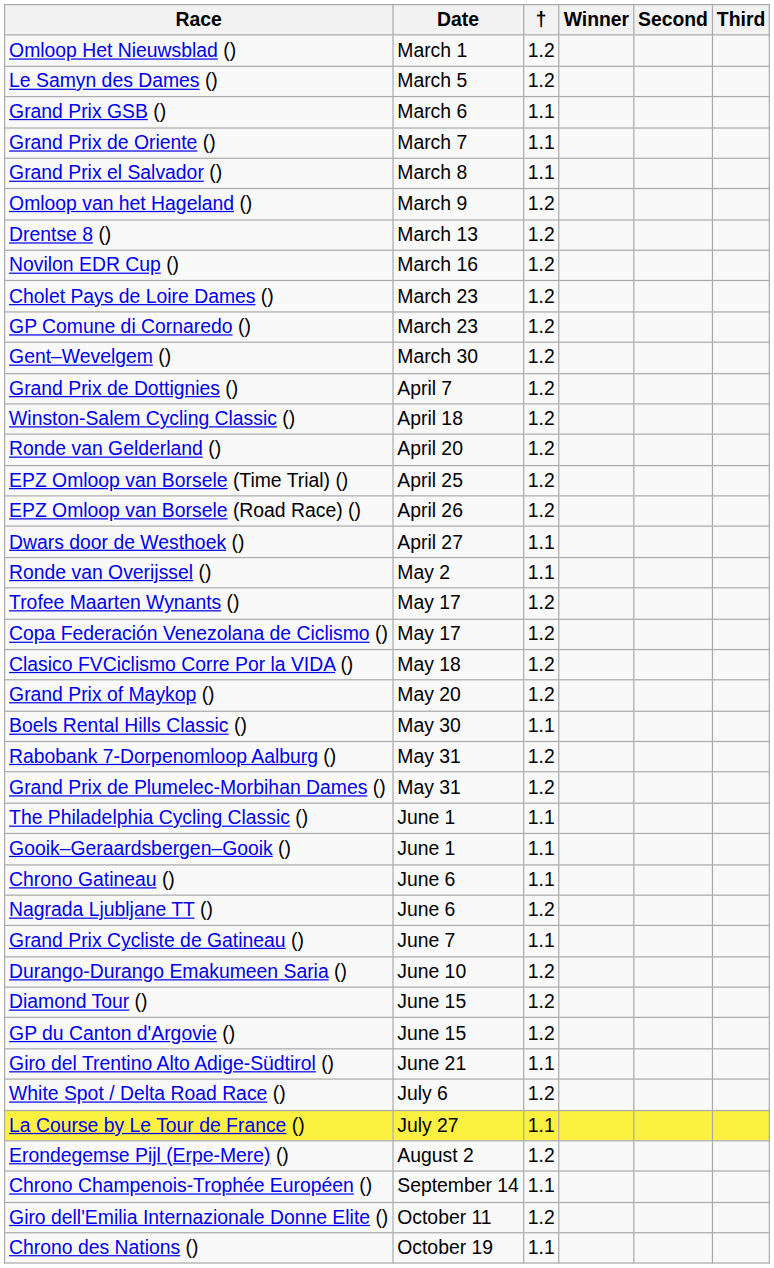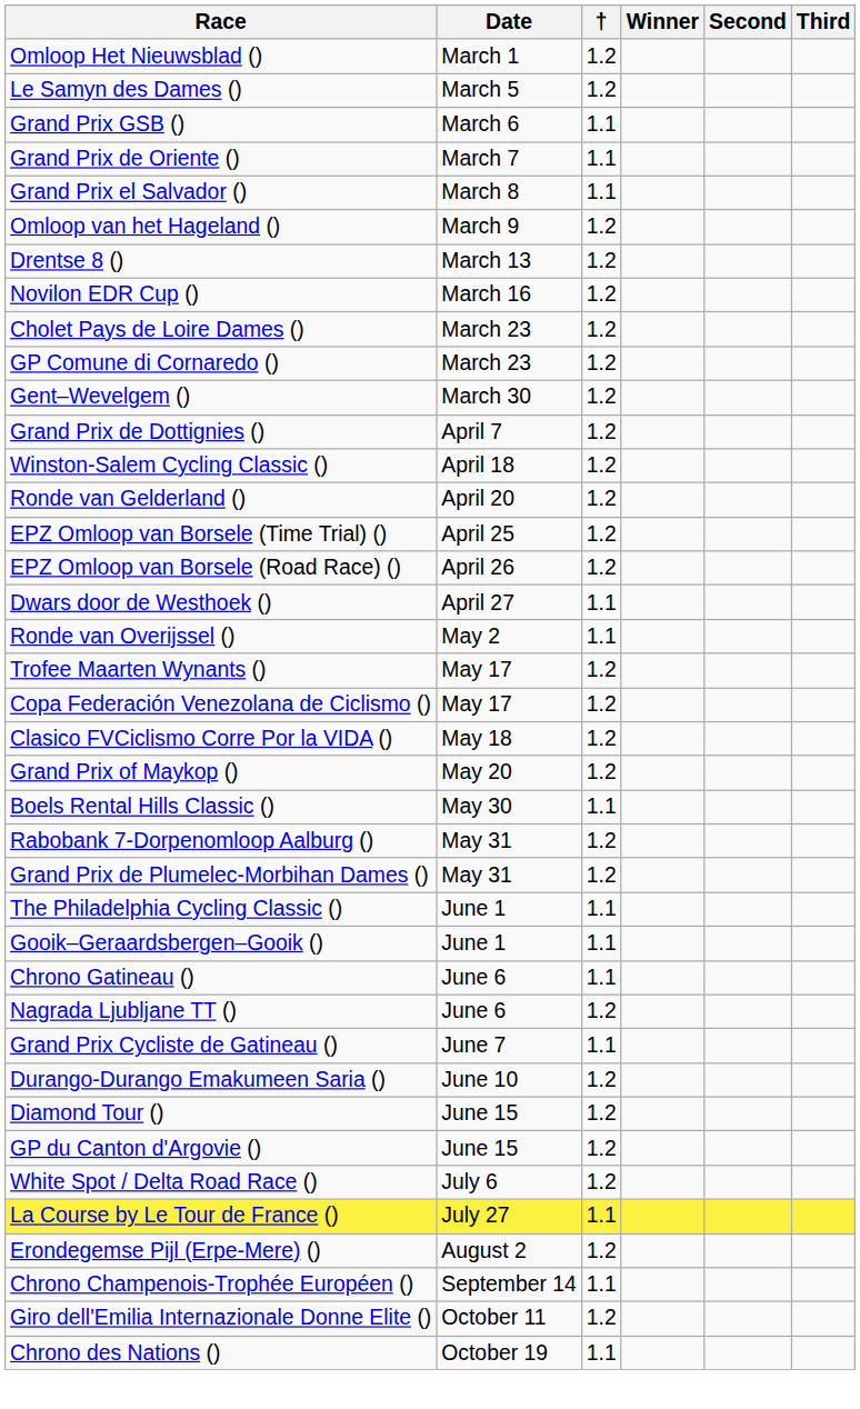 <table class="wikitable sortable">
 <tr>
 <th>Race</th>
 <th>Date</th>
 <th> †</th>
 <th>Winner</th>
 <th>Second</th>
 <th>Third</th>
 </tr>
 <tr>
 <td>  <a href='#'>Omloop Het Nieuwsblad</a> ()</td>
 <td>March 1</td>
 <td>1.2</td>
 <td></td>
 <td></td>
 <td></td>
 </tr>
 <tr>
 <td>  <a href='#'>Le Samyn des Dames</a> ()</td>
 <td>March 5</td>
 <td>1.2</td>
 <td></td>
 <td></td>
 <td></td>
 </tr>
 <tr>
 <td>  <a href='#'>Grand Prix GSB</a> ()</td>
 <td>March 6</td>
 <td>1.1</td>
 <td></td>
 <td></td>
 <td></td>
 </tr>
 <tr>
 <td>  <a href='#'>Grand Prix de Oriente</a> ()</td>
 <td>March 7</td>
 <td>1.1</td>
 <td></td>
 <td></td>
 <td></td>
 </tr>
 <tr>
 <td>  <a href='#'>Grand Prix el Salvador</a> ()</td>
 <td>March 8</td>
 <td>1.1</td>
 <td></td>
 <td></td>
 <td></td>
 </tr>
 <tr>
 <td>  <a href='#'>Omloop van het Hageland</a> ()</td>
 <td>March 9</td>
 <td>1.2</td>
 <td></td>
 <td></td>
 <td></td>
 </tr>
 <tr>
 <td>  <a href='#'>Drentse 8</a> ()</td>
 <td>March 13</td>
 <td>1.2</td>
 <td></td>
 <td></td>
 <td></td>
 </tr>
 <tr>
 <td>  <a href='#'>Novilon EDR Cup</a> ()</td>
 <td>March 16</td>
 <td>1.2</td>
 <td></td>
 <td></td>
 <td></td>
 </tr>
 <tr>
 <td>  <a href='#'>Cholet Pays de Loire Dames</a> ()</td>
 <td>March 23</td>
 <td>1.2</td>
 <td></td>
 <td></td>
 <td></td>
 </tr>
 <tr>
 <td>  <a href='#'>GP Comune di Cornaredo</a> ()</td>
 <td>March 23</td>
 <td>1.2</td>
 <td></td>
 <td></td>
 <td></td>
 </tr>
 <tr>
 <td>  <a href='#'>Gent–Wevelgem</a> ()</td>
 <td>March 30</td>
 <td>1.2</td>
 <td></td>
 <td></td>
 <td></td>
 </tr>
 <tr>
 <td>  <a href='#'>Grand Prix de Dottignies</a> ()</td>
 <td>April 7</td>
 <td>1.2</td>
 <td></td>
 <td></td>
 <td></td>
 </tr>
 <tr>
 <td>  <a href='#'>Winston-Salem Cycling Classic</a> ()</td>
 <td>April 18</td>
 <td>1.2</td>
 <td></td>
 <td></td>
 <td></td>
 </tr>
 <tr>
 <td>  <a href='#'>Ronde van Gelderland</a> ()</td>
 <td>April 20</td>
 <td>1.2</td>
 <td></td>
 <td></td>
 <td></td>
 </tr>
 <tr>
 <td>  <a href='#'>EPZ Omloop van Borsele</a> (Time Trial) ()</td>
 <td>April 25</td>
 <td>1.2 </td>
 <td></td>
 <td></td>
 <td></td>
 </tr>
 <tr>
 <td>  <a href='#'>EPZ Omloop van Borsele</a> (Road Race) ()</td>
 <td>April 26</td>
 <td>1.2</td>
 <td></td>
 <td></td>
 <td></td>
 </tr>
 <tr>
 <td>  <a href='#'>Dwars door de Westhoek</a> ()</td>
 <td>April 27</td>
 <td>1.1</td>
 <td></td>
 <td></td>
 <td></td>
 </tr>
 <tr>
 <td>  <a href='#'>Ronde van Overijssel</a> ()</td>
 <td>May 2</td>
 <td>1.1</td>
 <td></td>
 <td></td>
 <td></td>
 </tr>
 <tr>
 <td>  <a href='#'>Trofee Maarten Wynants</a> ()</td>
 <td>May 17</td>
 <td>1.2</td>
 <td></td>
 <td></td>
 <td></td>
 </tr>
 <tr>
 <td>  <a href='#'>Copa Federación Venezolana de Ciclismo</a> ()</td>
 <td>May 17</td>
 <td>1.2</td>
 <td></td>
 <td></td>
 <td></td>
 </tr>
 <tr>
 <td>  <a href='#'>Clasico FVCiclismo Corre Por la VIDA</a> ()</td>
 <td>May 18</td>
 <td>1.2</td>
 <td></td>
 <td></td>
 <td></td>
 </tr>
 <tr>
 <td>  <a href='#'>Grand Prix of Maykop</a> ()</td>
 <td>May 20</td>
 <td>1.2</td>
 <td></td>
 <td></td>
 <td></td>
 </tr>
 <tr>
 <td>  <a href='#'>Boels Rental Hills Classic</a> ()</td>
 <td>May 30</td>
 <td>1.1</td>
 <td></td>
 <td></td>
 <td></td>
 </tr>
 <tr>
 <td>  <a href='#'>Rabobank 7-Dorpenomloop Aalburg</a> ()</td>
 <td>May 31</td>
 <td>1.2</td>
 <td></td>
 <td></td>
 <td></td>
 </tr>
 <tr>
 <td>  <a href='#'>Grand Prix de Plumelec-Morbihan Dames</a> ()</td>
 <td>May 31</td>
 <td>1.2</td>
 <td></td>
 <td></td>
 <td></td>
 </tr>
 <tr>
 <td>  <a href='#'>The Philadelphia Cycling Classic</a> ()</td>
 <td>June 1</td>
 <td>1.1</td>
 <td></td>
 <td></td>
 <td></td>
 </tr>
 <tr>
 <td>  <a href='#'>Gooik–Geraardsbergen–Gooik</a> ()</td>
 <td>June 1</td>
 <td>1.1</td>
 <td></td>
 <td></td>
 <td></td>
 </tr>
 <tr>
 <td>  <a href='#'>Chrono Gatineau</a> ()</td>
 <td>June 6</td>
 <td>1.1 </td>
 <td></td>
 <td></td>
 <td></td>
 </tr>
 <tr>
 <td>  <a href='#'>Nagrada Ljubljane TT</a> ()</td>
 <td>June 6</td>
 <td>1.2 </td>
 <td></td>
 <td></td>
 <td></td>
 </tr>
 <tr>
 <td>  <a href='#'>Grand Prix Cycliste de Gatineau</a> ()</td>
 <td>June 7</td>
 <td>1.1</td>
 <td></td>
 <td></td>
 <td></td>
 </tr>
 <tr>
 <td>  <a href='#'>Durango-Durango Emakumeen Saria</a> ()</td>
 <td>June 10</td>
 <td>1.2</td>
 <td></td>
 <td></td>
 <td></td>
 </tr>
 <tr>
 <td>  <a href='#'>Diamond Tour</a> ()</td>
 <td>June 15</td>
 <td>1.2</td>
 <td></td>
 <td></td>
 <td></td>
 </tr>
 <tr>
 <td>  <a href='#'>GP du Canton d'Argovie</a> ()</td>
 <td>June 15</td>
 <td>1.2</td>
 <td></td>
 <td></td>
 <td></td>
 </tr>
 <tr>
-<td>  <a href='#'>Giro del Trentino Alto Adige-Südtirol</a> ()</td>
-<td>June 21</td>
-<td>1.1</td>
-<td></td>
-<td></td>
-<td></td>
-</tr>
-<tr>
 <td>  <a href='#'>White Spot / Delta Road Race</a> ()</td>
 <td>July 6</td>
 <td>1.2</td>
 <td></td>
 <td></td>
 <td></td>
 </tr>
 <tr bgcolor=#FCF141>
 <td>  <a href='#'>La Course by Le Tour de France</a> ()</td>
 <td>July 27</td>
 <td>1.1</td>
 <td></td>
 <td></td>
 <td></td>
 </tr>
 <tr>
 <td>  <a href='#'>Erondegemse Pijl (Erpe-Mere)</a> ()</td>
 <td>August 2</td>
 <td>1.2</td>
 <td></td>
 <td></td>
 <td></td>
 </tr>
 <tr>
 <td>  <a href='#'>Chrono Champenois-Trophée Européen</a> ()</td>
 <td>September 14</td>
 <td>1.1 </td>
 <td></td>
 <td></td>
 <td></td>
 </tr>
 <tr>
 <td>  <a href='#'>Giro dell'Emilia Internazionale Donne Elite</a> ()</td>
 <td>October 11</td>
 <td>1.2</td>
 <td></td>
 <td></td>
 <td></td>
 </tr>
 <tr>
 <td>  <a href='#'>Chrono des Nations</a> ()</td>
 <td>October 19</td>
 <td>1.1 </td>
 <td></td>
 <td></td>
 <td></td>
 </tr>
 </table>
